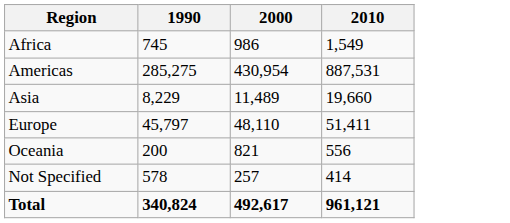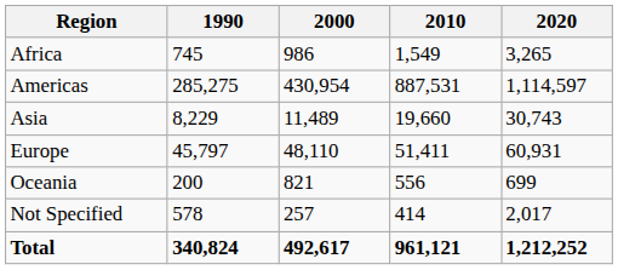 <table class="wikitable">
 <tr>
 <th scope="col" style="width:120px;">Region</th>
 <th scope="col" style="width:80px;">1990</th>
 <th scope="col" style="width:80px;">2000</th>
 <th scope="col" style="width:80px;">2010</th>
+<th scope="col" style="width:80px;">2020</th>
 </tr>
 <tr>
 <td>Africa</td>
 <td>745</td>
 <td>986</td>
 <td>1,549</td>
+<td>3,265</td>
 </tr>
 <tr>
 <td>Americas</td>
 <td>285,275</td>
 <td>430,954</td>
 <td>887,531</td>
+<td>1,114,597</td>
 </tr>
 <tr>
 <td>Asia</td>
 <td>8,229</td>
 <td>11,489</td>
 <td>19,660</td>
+<td>30,743</td>
 </tr>
 <tr>
 <td>Europe</td>
 <td>45,797</td>
 <td>48,110</td>
 <td>51,411</td>
+<td>60,931</td>
 </tr>
 <tr>
 <td>Oceania</td>
 <td>200</td>
 <td>821</td>
 <td>556</td>
+<td>699</td>
 </tr>
 <tr>
 <td>Not Specified</td>
 <td>578</td>
 <td>257</td>
 <td>414</td>
+<td>2,017</td>
 </tr>
 <tr>
 <td><strong>Total</strong></td>
 <td><strong>340,824</strong></td>
 <td><strong>492,617</strong></td>
 <td><strong>961,121</strong></td>
+<td><strong>1,212,252</strong></td>
 </tr>
 </table>
